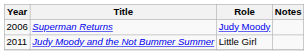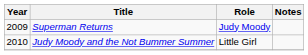 <table class="wikitable sortable">
 <tr>
 <th>Year</th>
 <th>Title</th>
 <th>Role</th>
 <th class="unsortable">Notes</th>
 </tr>
 <tr>
-<td>2006</td>
+<td>2009</td>
 <td><em><a href='#'>Superman Returns</a></em></td>
 <td><a href='#'>Judy Moody</a></td>
 <td></td>
 </tr>
 <tr>
-<td>2011</td>
+<td>2010</td>
 <td><em><a href='#'>Judy Moody and the Not Bummer Summer</a></em></td>
 <td>Little Girl</td>
 <td></td>
 </tr>
 <tr>
 </tr>
 </table>
